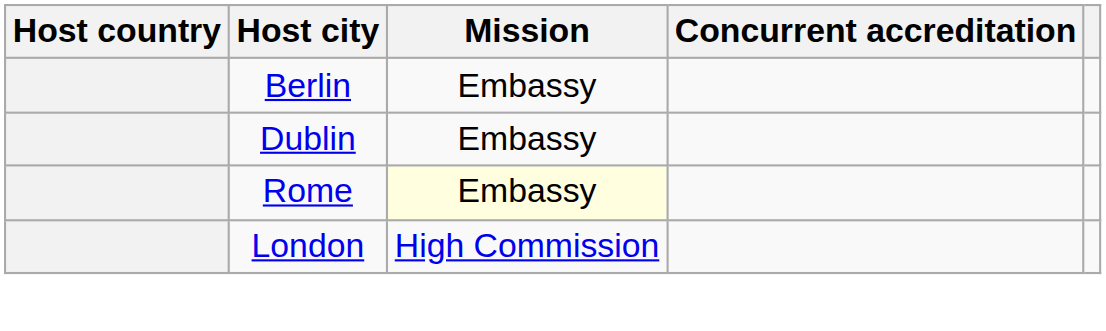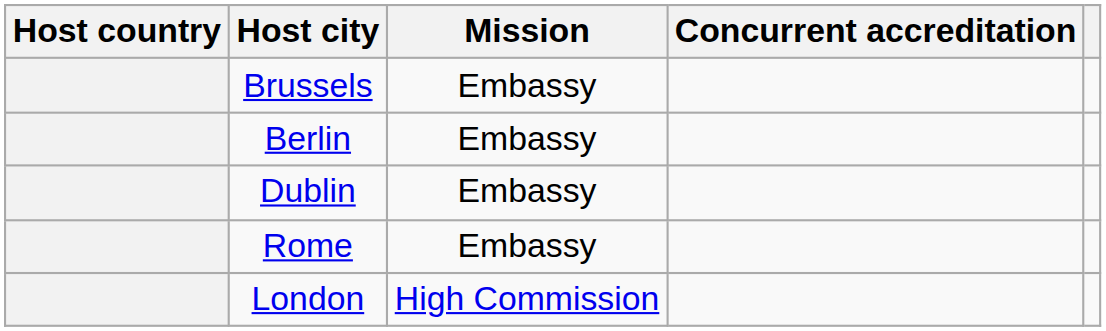 <table class="wikitable plainrowheaders" style="text-align:center;">
 <tr>
 <th scope="col">Host country</th>
 <th scope="col">Host city</th>
 <th scope="col">Mission</th>
 <th scope="col">Concurrent accreditation</th>
 <th scope="col"></th>
+</tr>
+<tr>
+<th scope="row"></th>
+<td><a href='#'>Brussels</a></td>
+<td>Embassy</td>
+<td></td>
+<td></td>
 </tr>
 <tr>
 <th scope="row"></th>
 <td><a href='#'>Berlin</a></td>
 <td>Embassy</td>
 <td></td>
 <td></td>
 </tr>
 <tr>
 <th scope="row"></th>
 <td><a href='#'>Dublin</a></td>
 <td>Embassy</td>
 <td></td>
 <td></td>
 </tr>
 <tr>
 <th scope="row"></th>
 <td><a href='#'>Rome</a></td>
-<td style="background: lightyellow;">Embassy</td>
+<td>Embassy</td>
 <td></td>
 <td></td>
 </tr>
 <tr>
 <th scope="row"></th>
 <td><a href='#'>London</a></td>
 <td><a href='#'>High Commission</a></td>
 <td></td>
 <td></td>
 </tr>
 </table>
